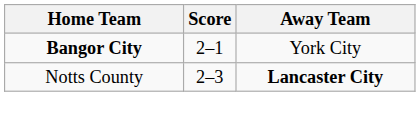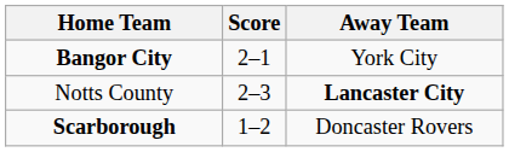 <table class="wikitable" style="text-align:center">
 <tr>
 <th width=150>Home Team</th>
 <th width=20>Score</th>
 <th width=150>Away Team</th>
 </tr>
 <tr>
 <td><strong>Bangor City</strong></td>
 <td>2–1</td>
 <td>York City</td>
 </tr>
 <tr>
 <td>Notts County</td>
 <td>2–3</td>
 <td><strong>Lancaster City</strong></td>
 </tr>
+<tr>
+<td><strong>Scarborough</strong></td>
+<td>1–2</td>
+<td>Doncaster Rovers</td>
+</tr>
 </table>
